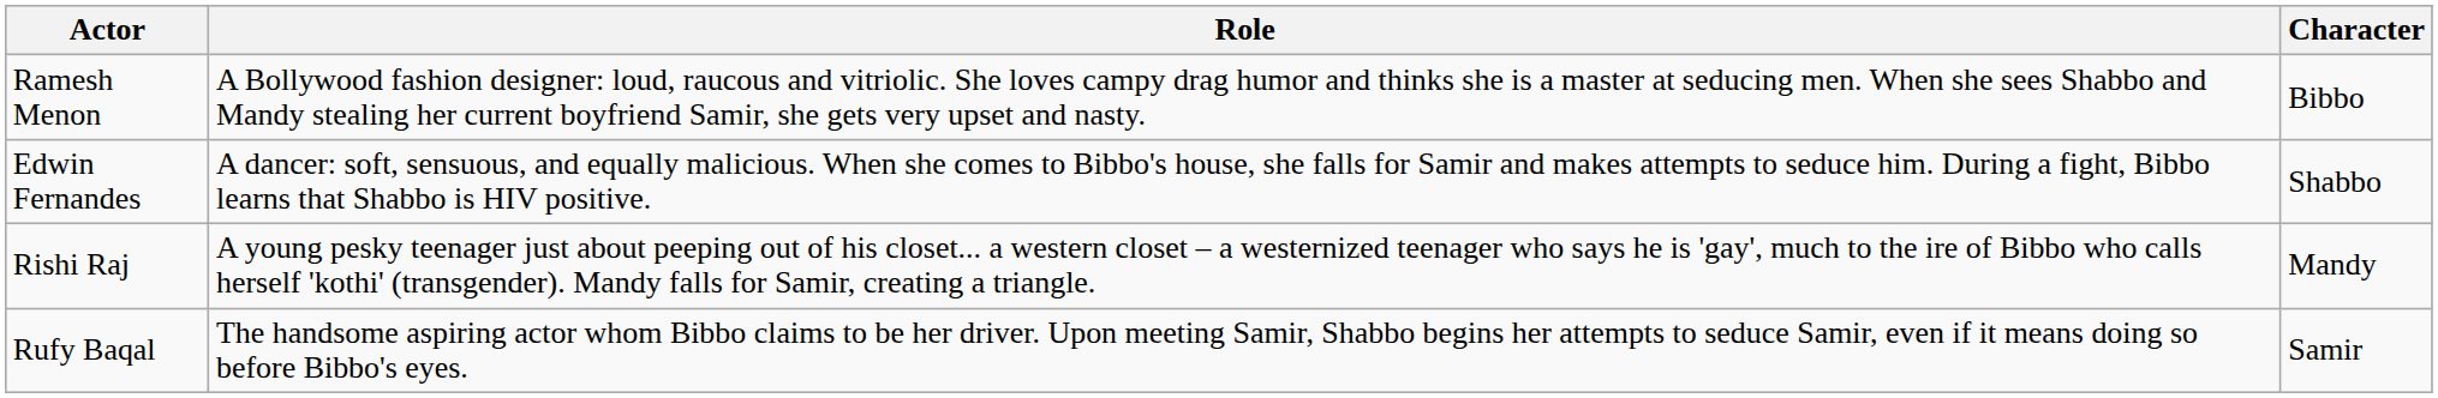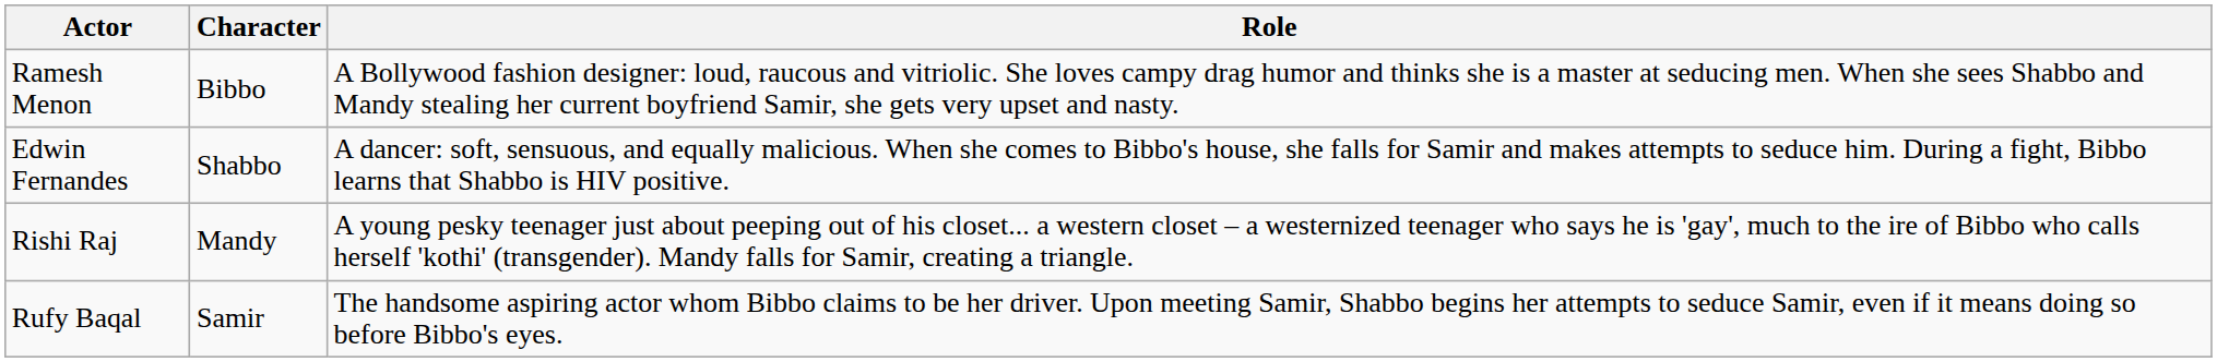 <table class="wikitable">
 <tr>
 <th>Actor</th>
+<th>Character</th>
 <th>Role</th>
-<th>Character</th>
 </tr>
 <tr>
 <td>Ramesh Menon</td>
+<td>Bibbo</td>
 <td>A Bollywood fashion designer: loud, raucous and vitriolic. She loves campy drag humor and thinks she is a master at seducing men. When she sees Shabbo and Mandy stealing her current boyfriend Samir, she gets very upset and nasty.</td>
-<td>Bibbo</td>
 </tr>
 <tr>
 <td>Edwin Fernandes</td>
+<td>Shabbo</td>
 <td>A dancer: soft, sensuous, and equally malicious. When she comes to Bibbo's house, she falls for Samir and makes attempts to seduce him. During a fight, Bibbo learns that Shabbo is HIV positive.</td>
-<td>Shabbo</td>
 </tr>
 <tr>
 <td>Rishi Raj</td>
+<td>Mandy</td>
 <td>A young pesky teenager just about peeping out of his closet... a western closet – a westernized teenager who says he is 'gay', much to the ire of Bibbo who calls herself 'kothi' (transgender). Mandy falls for Samir, creating a triangle.</td>
-<td>Mandy</td>
 </tr>
 <tr>
 <td>Rufy Baqal</td>
+<td>Samir</td>
 <td>The handsome aspiring actor whom Bibbo claims to be her driver. Upon meeting Samir, Shabbo begins her attempts to seduce Samir, even if it means doing so before Bibbo's eyes.</td>
-<td>Samir</td>
 </tr>
 </table>
